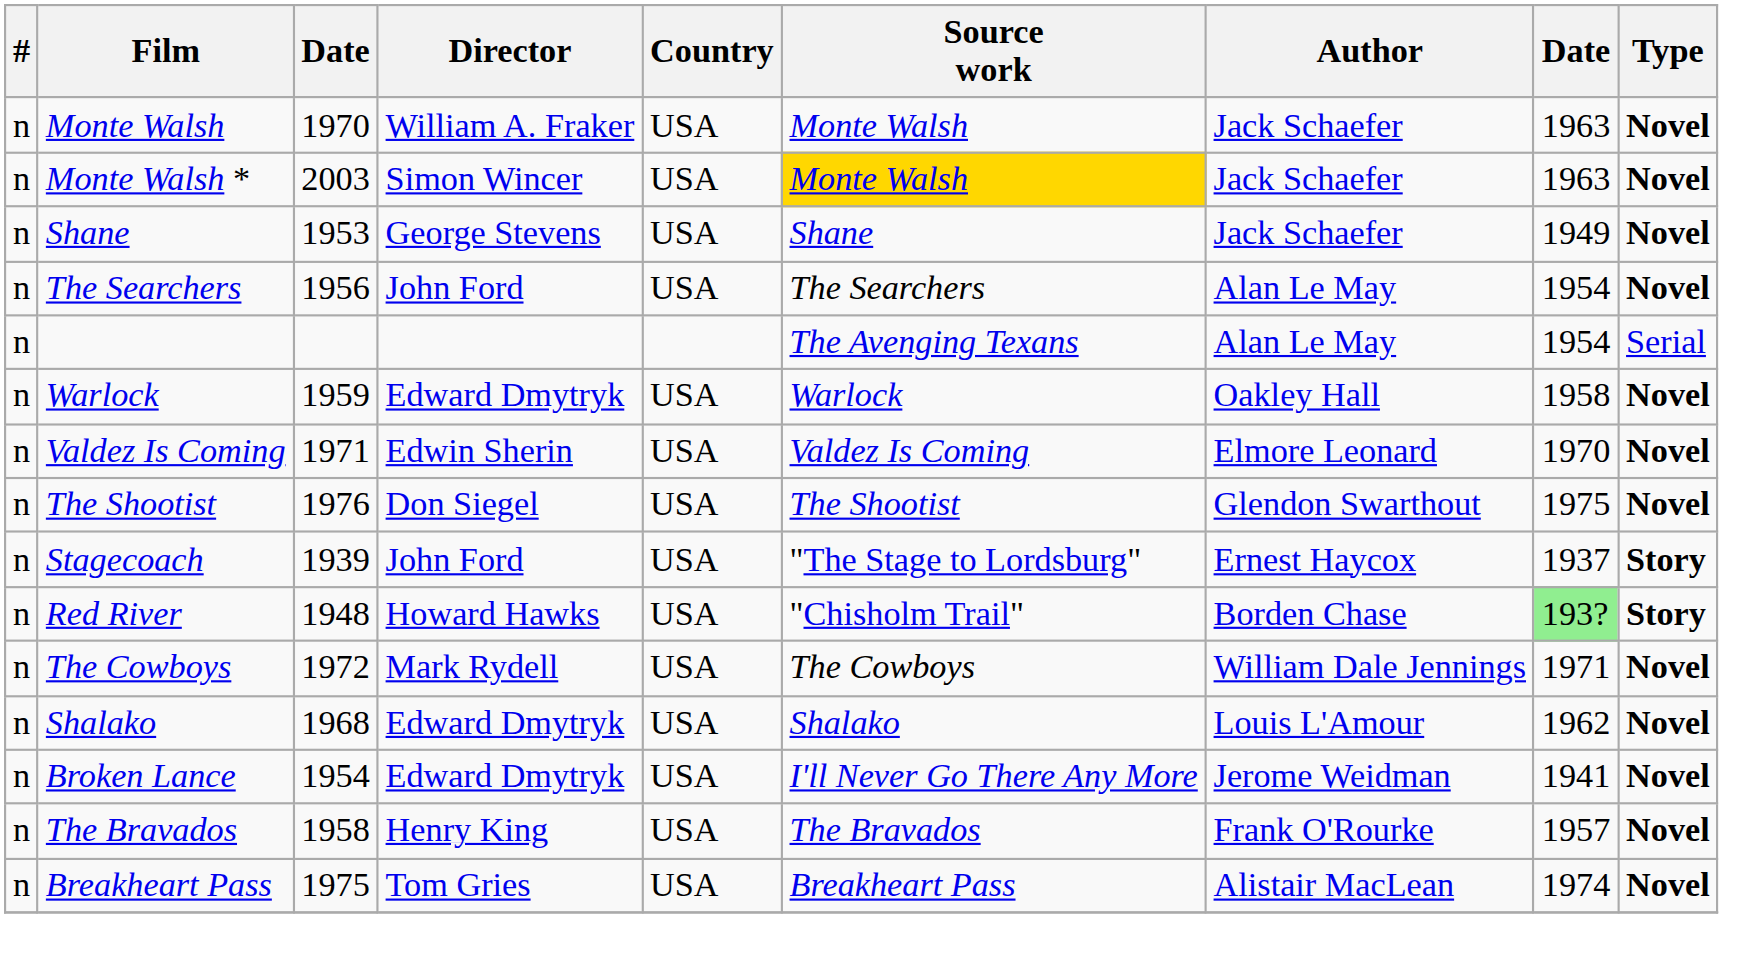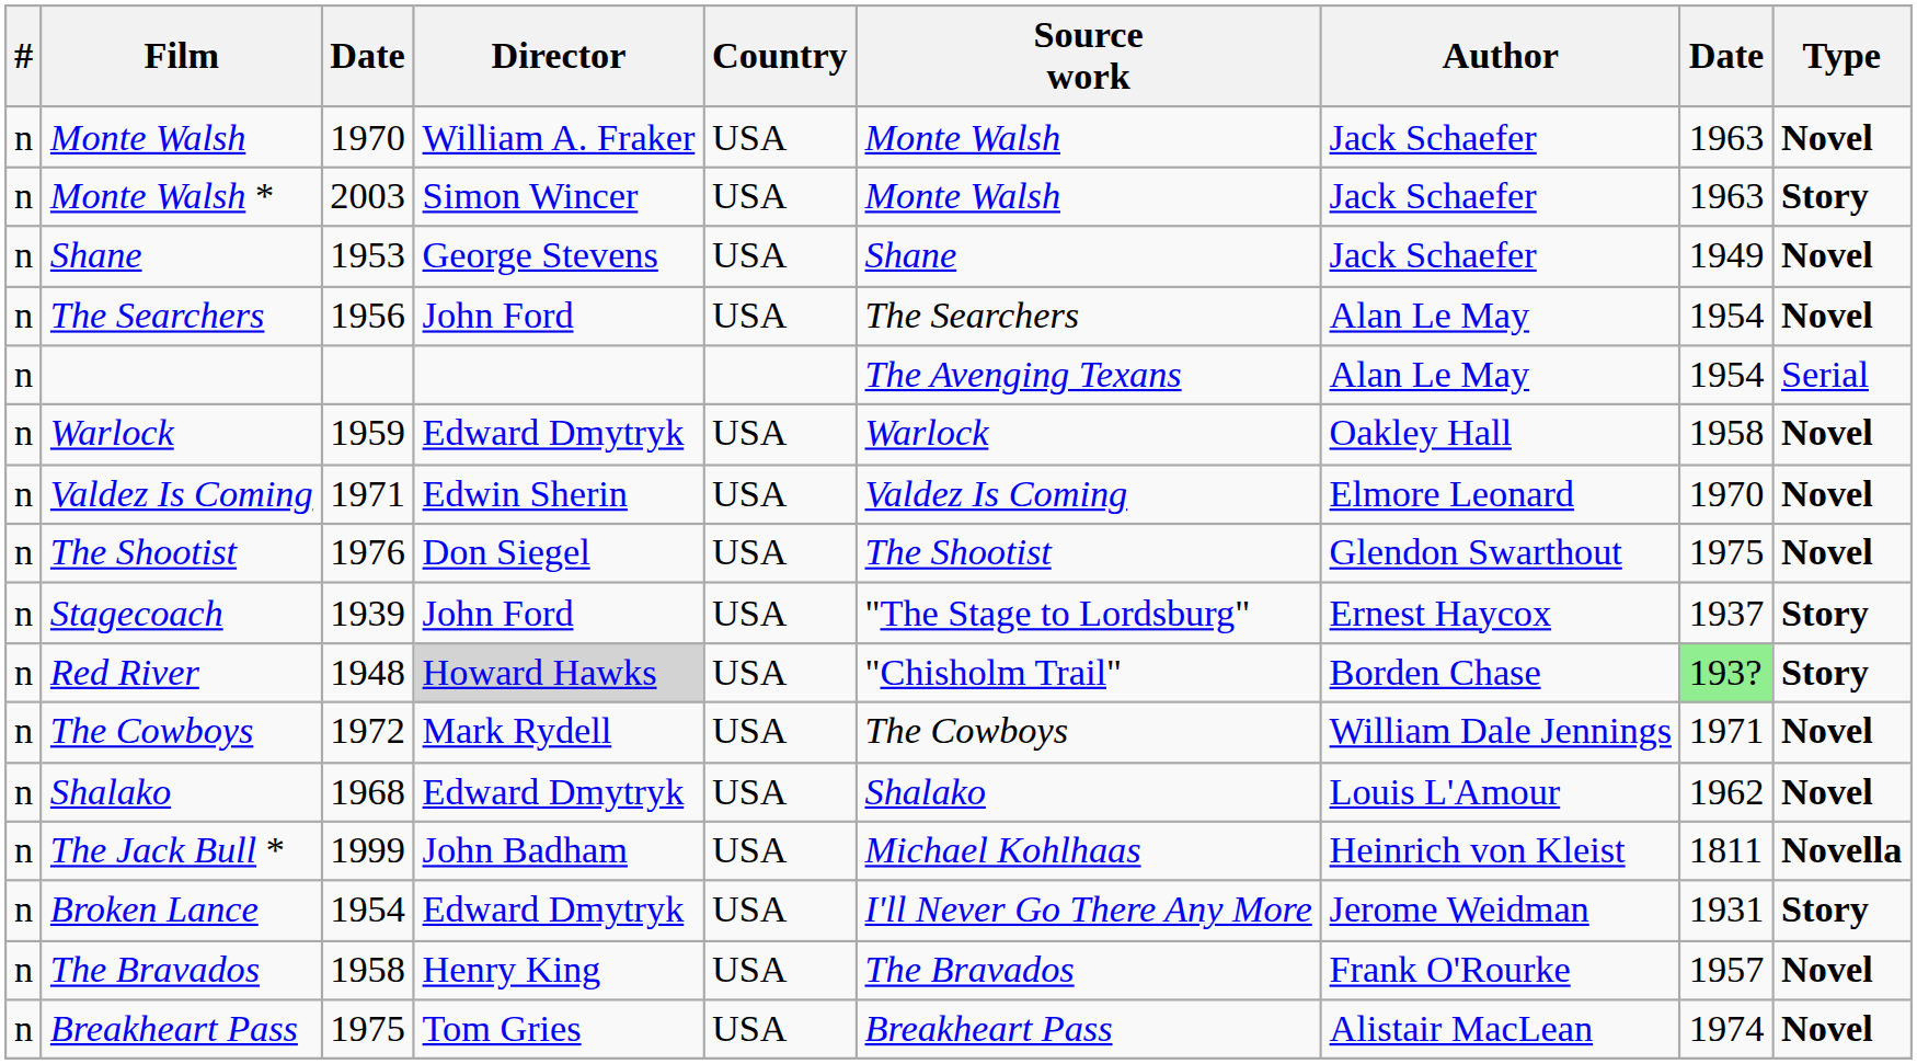 <table class="wikitable">
 <tr>
 <th>#</th>
 <th>Film</th>
 <th>Date</th>
 <th>Director</th>
 <th>Country</th>
 <th>Source<br>work</th>
 <th>Author</th>
 <th>Date</th>
 <th>Type</th>
 </tr>
 <tr>
 <td>n</td>
 <td><em><a href='#'>Monte Walsh</a></em></td>
 <td>1970</td>
 <td><a href='#'>William A. Fraker</a></td>
 <td>USA</td>
 <td><em><a href='#'>Monte Walsh</a></em></td>
 <td><a href='#'>Jack Schaefer</a></td>
 <td>1963</td>
 <td><strong>Novel</strong></td>
 </tr>
 <tr>
 <td>n</td>
 <td><em><a href='#'>Monte Walsh</a></em> *</td>
 <td>2003</td>
 <td><a href='#'>Simon Wincer</a></td>
 <td>USA</td>
-<td style="background: gold;"><em><a href='#'>Monte Walsh</a></em></td>
+<td><em><a href='#'>Monte Walsh</a></em></td>
 <td><a href='#'>Jack Schaefer</a></td>
 <td>1963</td>
-<td><strong>Novel</strong></td>
+<td><strong>Story</strong></td>
 </tr>
 <tr>
 <td>n</td>
 <td><em><a href='#'>Shane</a></em></td>
 <td>1953</td>
 <td><a href='#'>George Stevens</a></td>
 <td>USA</td>
 <td><em><a href='#'>Shane</a></em></td>
 <td><a href='#'>Jack Schaefer</a></td>
 <td>1949</td>
 <td><strong>Novel</strong></td>
 </tr>
 <tr>
 <td>n</td>
 <td><em><a href='#'>The Searchers</a></em></td>
 <td>1956</td>
 <td><a href='#'>John Ford</a></td>
 <td>USA</td>
 <td><em>The Searchers</em></td>
 <td><a href='#'>Alan Le May</a></td>
 <td>1954</td>
 <td><strong>Novel</strong></td>
 </tr>
 <tr>
 <td>n</td>
 <td></td>
 <td></td>
 <td></td>
 <td></td>
 <td><em><a href='#'>The Avenging Texans</a></em></td>
 <td><a href='#'>Alan Le May</a></td>
 <td>1954</td>
 <td><a href='#'>Serial</a></td>
 </tr>
 <tr>
 <td>n</td>
 <td><em><a href='#'>Warlock</a></em></td>
 <td>1959</td>
 <td><a href='#'>Edward Dmytryk</a></td>
 <td>USA</td>
 <td><em><a href='#'>Warlock</a></em></td>
 <td><a href='#'>Oakley Hall</a></td>
 <td>1958</td>
 <td><strong>Novel</strong></td>
 </tr>
 <tr>
 <td>n</td>
 <td><em><a href='#'>Valdez Is Coming</a></em></td>
 <td>1971</td>
 <td><a href='#'>Edwin Sherin</a></td>
 <td>USA</td>
 <td><em><a href='#'>Valdez Is Coming</a></em></td>
 <td><a href='#'>Elmore Leonard</a></td>
 <td>1970</td>
 <td><strong>Novel</strong></td>
 </tr>
 <tr>
 <td>n</td>
 <td><em><a href='#'>The Shootist</a></em></td>
 <td>1976</td>
 <td><a href='#'>Don Siegel</a></td>
 <td>USA</td>
 <td><em><a href='#'>The Shootist</a></em></td>
 <td><a href='#'>Glendon Swarthout</a></td>
 <td>1975</td>
 <td><strong>Novel</strong></td>
 </tr>
 <tr>
 <td>n</td>
 <td><em><a href='#'>Stagecoach</a></em></td>
 <td>1939</td>
 <td><a href='#'>John Ford</a></td>
 <td>USA</td>
 <td>"<a href='#'>The Stage to Lordsburg</a>"</td>
 <td><a href='#'>Ernest Haycox</a></td>
 <td>1937</td>
 <td><strong>Story</strong></td>
 </tr>
 <tr>
 <td>n</td>
 <td><em><a href='#'>Red River</a></em></td>
 <td>1948</td>
-<td><a href='#'>Howard Hawks</a></td>
+<td style="background: lightgrey;"><a href='#'>Howard Hawks</a></td>
 <td>USA</td>
 <td>"<a href='#'>Chisholm Trail</a>"</td>
 <td><a href='#'>Borden Chase</a></td>
 <td style="background: lightgreen;">193?</td>
 <td><strong>Story</strong></td>
 </tr>
 <tr>
 <td>n</td>
 <td><em><a href='#'>The Cowboys</a></em></td>
 <td>1972</td>
 <td><a href='#'>Mark Rydell</a></td>
 <td>USA</td>
 <td><em>The Cowboys</em></td>
 <td><a href='#'>William Dale Jennings</a></td>
 <td>1971</td>
 <td><strong>Novel</strong></td>
 </tr>
 <tr>
 <td>n</td>
 <td><em><a href='#'>Shalako</a></em></td>
 <td>1968</td>
 <td><a href='#'>Edward Dmytryk</a></td>
 <td>USA</td>
 <td><em><a href='#'>Shalako</a></em></td>
 <td><a href='#'>Louis L'Amour</a></td>
 <td>1962</td>
 <td><strong>Novel</strong></td>
 </tr>
 <tr>
 <td>n</td>
+<td><em><a href='#'>The Jack Bull</a></em> *</td>
+<td>1999</td>
+<td><a href='#'>John Badham</a></td>
+<td>USA</td>
+<td><em><a href='#'>Michael Kohlhaas</a></em></td>
+<td><a href='#'>Heinrich von Kleist</a></td>
+<td>1811</td>
+<td><strong>Novella</strong></td>
+</tr>
+<tr>
+<td>n</td>
 <td><em><a href='#'>Broken Lance</a></em></td>
 <td>1954</td>
 <td><a href='#'>Edward Dmytryk</a></td>
 <td>USA</td>
 <td><em><a href='#'>I'll Never Go There Any More</a></em></td>
 <td><a href='#'>Jerome Weidman</a></td>
-<td>1941</td>
-<td><strong>Novel</strong></td>
+<td>1931</td>
+<td><strong>Story</strong></td>
 </tr>
 <tr>
 <td>n</td>
 <td><em><a href='#'>The Bravados</a></em></td>
 <td>1958</td>
 <td><a href='#'>Henry King</a></td>
 <td>USA</td>
 <td><em><a href='#'>The Bravados</a></em></td>
 <td><a href='#'>Frank O'Rourke</a></td>
 <td>1957</td>
 <td><strong>Novel</strong></td>
 </tr>
 <tr>
 <td>n</td>
 <td><em><a href='#'>Breakheart Pass</a></em></td>
 <td>1975</td>
 <td><a href='#'>Tom Gries</a></td>
 <td>USA</td>
 <td><em><a href='#'>Breakheart Pass</a></em></td>
 <td><a href='#'>Alistair MacLean</a></td>
 <td>1974</td>
 <td><strong>Novel</strong></td>
 </tr>
 <tr>
 </tr>
 </table>
